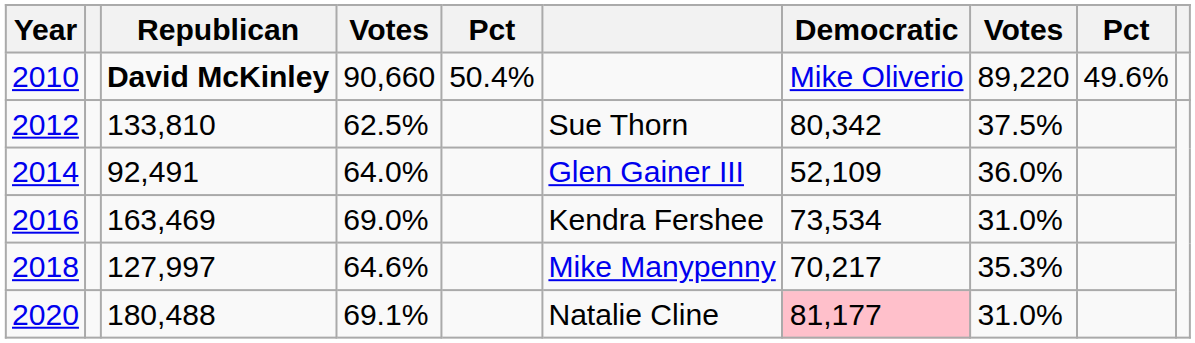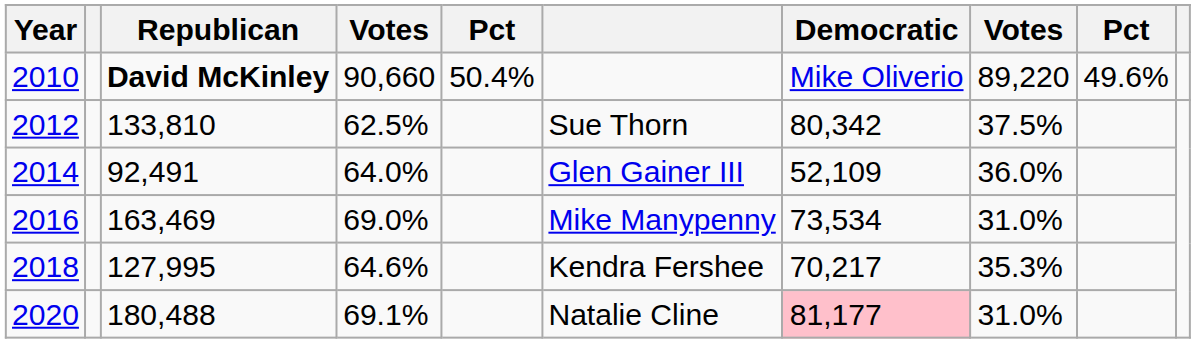 <table class="wikitable" style="margin:0.5em ; font-size:95%">
 <tr>
 <th>Year</th>
 <th></th>
 <th>Republican</th>
 <th>Votes</th>
 <th>Pct</th>
 <th></th>
 <th>Democratic</th>
 <th>Votes</th>
 <th>Pct</th>
 <th></th>
 </tr>
 <tr>
 <td><a href='#'>2010</a></td>
 <td></td>
 <td><strong>David McKinley</strong></td>
 <td>90,660</td>
 <td>50.4%</td>
 <td></td>
 <td><a href='#'>Mike Oliverio</a></td>
 <td>89,220</td>
 <td>49.6%</td>
 <td></td>
 </tr>
 <tr>
 <td><a href='#'>2012</a></td>
 <td></td>
 <td>133,810</td>
 <td>62.5%</td>
 <td></td>
 <td>Sue Thorn</td>
 <td>80,342</td>
 <td>37.5%</td>
 <td></td>
 </tr>
 <tr>
 <td><a href='#'>2014</a></td>
 <td></td>
 <td>92,491</td>
 <td>64.0%</td>
 <td></td>
 <td><a href='#'>Glen Gainer III</a></td>
 <td>52,109</td>
 <td>36.0%</td>
 <td></td>
 </tr>
 <tr>
 <td><a href='#'>2016</a></td>
 <td></td>
 <td>163,469</td>
 <td>69.0%</td>
 <td></td>
-<td>Kendra Fershee</td>
+<td><a href='#'>Mike Manypenny</a></td>
 <td>73,534</td>
 <td>31.0%</td>
 <td></td>
 </tr>
 <tr>
 <td><a href='#'>2018</a></td>
 <td></td>
-<td>127,997</td>
+<td>127,995</td>
 <td>64.6%</td>
 <td></td>
-<td><a href='#'>Mike Manypenny</a></td>
+<td>Kendra Fershee</td>
 <td>70,217</td>
 <td>35.3%</td>
 <td></td>
 </tr>
 <tr>
 <td><a href='#'>2020</a></td>
 <td></td>
 <td>180,488</td>
 <td>69.1%</td>
 <td></td>
 <td>Natalie Cline</td>
 <td style="background: pink;">81,177</td>
 <td>31.0%</td>
 <td></td>
 </tr>
 </table>
